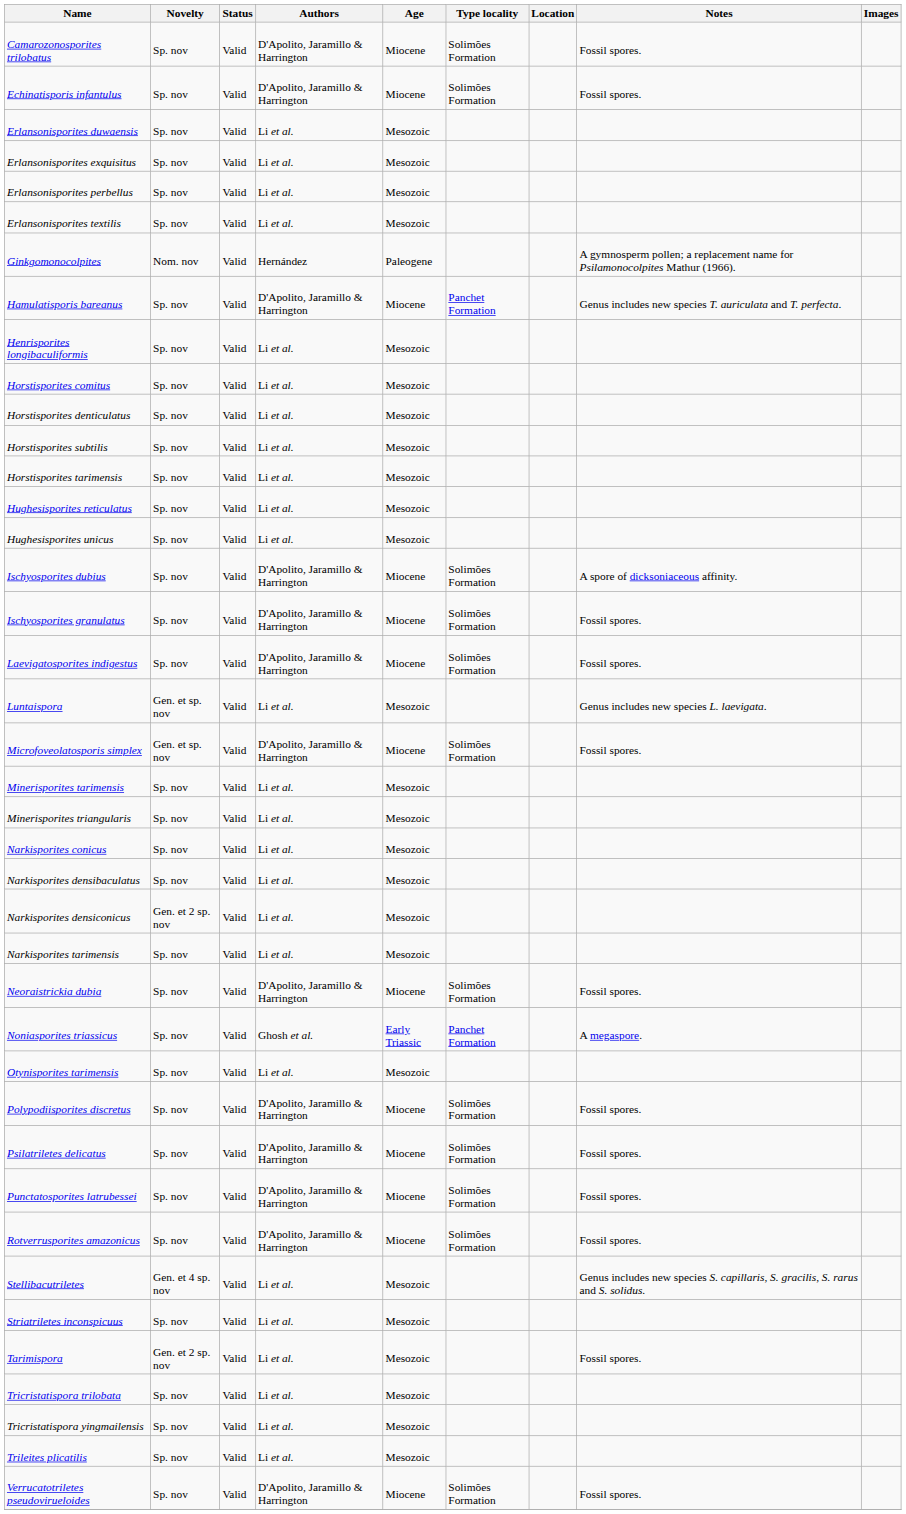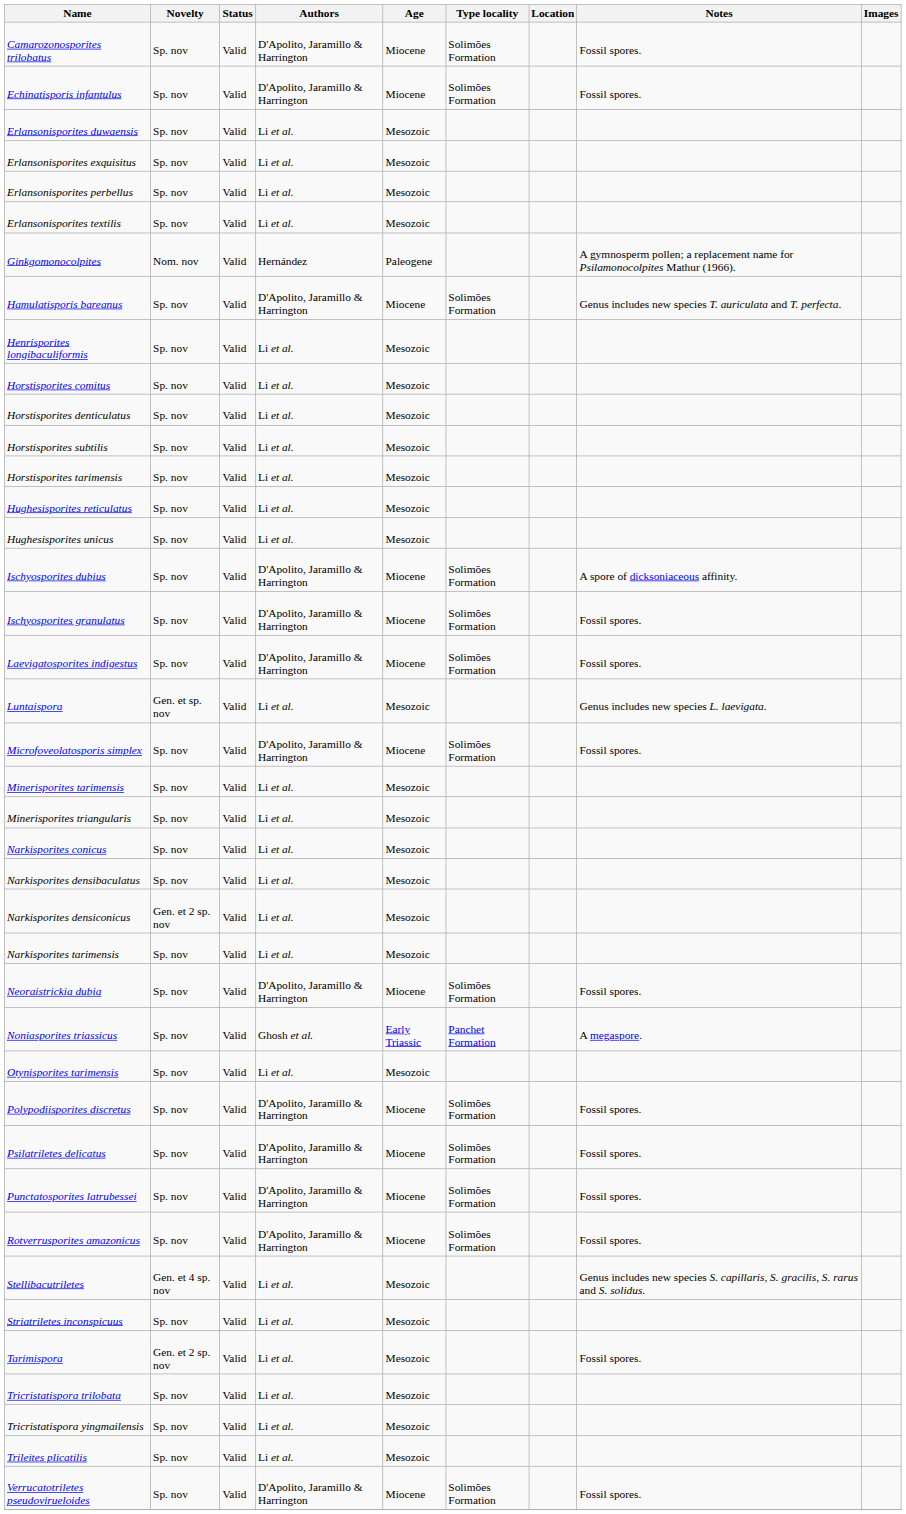 <table class="wikitable sortable" align="center" width="100%">
 <tr>
 <th>Name</th>
 <th>Novelty</th>
 <th>Status</th>
 <th>Authors</th>
 <th>Age</th>
 <th>Type locality</th>
 <th>Location</th>
 <th>Notes</th>
 <th>Images</th>
 </tr>
 <tr>
 <td><br><em><a href='#'>Camarozonosporites trilobatus</a></em></td>
 <td><br>Sp. nov</td>
 <td><br>Valid</td>
 <td><br>D'Apolito, Jaramillo & Harrington</td>
 <td><br>Miocene</td>
 <td><br>Solimões Formation</td>
 <td><br></td>
 <td><br>Fossil spores.</td>
 <td></td>
 </tr>
 <tr>
 <td><br><em><a href='#'>Echinatisporis infantulus</a></em></td>
 <td><br>Sp. nov</td>
 <td><br>Valid</td>
 <td><br>D'Apolito, Jaramillo & Harrington</td>
 <td><br>Miocene</td>
 <td><br>Solimões Formation</td>
 <td><br></td>
 <td><br>Fossil spores.</td>
 <td></td>
 </tr>
 <tr>
 <td><br><em><a href='#'>Erlansonisporites duwaensis</a></em></td>
 <td><br>Sp. nov</td>
 <td><br>Valid</td>
 <td><br>Li <em>et al.</em></td>
 <td><br>Mesozoic</td>
 <td></td>
 <td><br></td>
 <td></td>
 <td></td>
 </tr>
 <tr>
 <td><br><em>Erlansonisporites exquisitus</em></td>
 <td><br>Sp. nov</td>
 <td><br>Valid</td>
 <td><br>Li <em>et al.</em></td>
 <td><br>Mesozoic</td>
 <td></td>
 <td><br></td>
 <td></td>
 <td></td>
 </tr>
 <tr>
 <td><br><em>Erlansonisporites perbellus</em></td>
 <td><br>Sp. nov</td>
 <td><br>Valid</td>
 <td><br>Li <em>et al.</em></td>
 <td><br>Mesozoic</td>
 <td></td>
 <td><br></td>
 <td></td>
 <td></td>
 </tr>
 <tr>
 <td><br><em>Erlansonisporites textilis</em></td>
 <td><br>Sp. nov</td>
 <td><br>Valid</td>
 <td><br>Li <em>et al.</em></td>
 <td><br>Mesozoic</td>
 <td></td>
 <td><br></td>
 <td></td>
 <td></td>
 </tr>
 <tr>
 <td><br><em><a href='#'>Ginkgomonocolpites</a></em></td>
 <td><br>Nom. nov</td>
 <td><br>Valid</td>
 <td><br>Hernández</td>
 <td><br>Paleogene</td>
 <td></td>
 <td><br></td>
 <td><br>A gymnosperm pollen; a replacement name for <em>Psilamonocolpites</em> Mathur (1966).</td>
 <td></td>
 </tr>
 <tr>
 <td><br><em><a href='#'>Hamulatisporis bareanus</a></em></td>
 <td><br>Sp. nov</td>
 <td><br>Valid</td>
 <td><br>D'Apolito, Jaramillo & Harrington</td>
 <td><br>Miocene</td>
-<td><br><a href='#'>Panchet Formation</a></td>
+<td><br>Solimões Formation</td>
 <td><br></td>
 <td><br>Genus includes new species <em>T. auriculata</em> and <em>T. perfecta</em>.</td>
 <td></td>
 </tr>
 <tr>
 <td><br><em><a href='#'>Henrisporites longibaculiformis</a></em></td>
 <td><br>Sp. nov</td>
 <td><br>Valid</td>
 <td><br>Li <em>et al.</em></td>
 <td><br>Mesozoic</td>
 <td></td>
 <td><br></td>
 <td></td>
 <td></td>
 </tr>
 <tr>
 <td><br><em><a href='#'>Horstisporites comitus</a></em></td>
 <td><br>Sp. nov</td>
 <td><br>Valid</td>
 <td><br>Li <em>et al.</em></td>
 <td><br>Mesozoic</td>
 <td></td>
 <td><br></td>
 <td></td>
 <td></td>
 </tr>
 <tr>
 <td><br><em>Horstisporites denticulatus</em></td>
 <td><br>Sp. nov</td>
 <td><br>Valid</td>
 <td><br>Li <em>et al.</em></td>
 <td><br>Mesozoic</td>
 <td></td>
 <td><br></td>
 <td></td>
 <td></td>
 </tr>
 <tr>
 <td><br><em>Horstisporites subtilis</em></td>
 <td><br>Sp. nov</td>
 <td><br>Valid</td>
 <td><br>Li <em>et al.</em></td>
 <td><br>Mesozoic</td>
 <td></td>
 <td><br></td>
 <td></td>
 <td></td>
 </tr>
 <tr>
 <td><br><em>Horstisporites tarimensis</em></td>
 <td><br>Sp. nov</td>
 <td><br>Valid</td>
 <td><br>Li <em>et al.</em></td>
 <td><br>Mesozoic</td>
 <td></td>
 <td><br></td>
 <td></td>
 <td></td>
 </tr>
 <tr>
 <td><br><em><a href='#'>Hughesisporites reticulatus</a></em></td>
 <td><br>Sp. nov</td>
 <td><br>Valid</td>
 <td><br>Li <em>et al.</em></td>
 <td><br>Mesozoic</td>
 <td></td>
 <td><br></td>
 <td></td>
 <td></td>
 </tr>
 <tr>
 <td><br><em>Hughesisporites unicus</em></td>
 <td><br>Sp. nov</td>
 <td><br>Valid</td>
 <td><br>Li <em>et al.</em></td>
 <td><br>Mesozoic</td>
 <td></td>
 <td><br></td>
 <td></td>
 <td></td>
 </tr>
 <tr>
 <td><br><em><a href='#'>Ischyosporites dubius</a></em></td>
 <td><br>Sp. nov</td>
 <td><br>Valid</td>
 <td><br>D'Apolito, Jaramillo & Harrington</td>
 <td><br>Miocene</td>
 <td><br>Solimões Formation</td>
 <td><br></td>
 <td><br>A spore of <a href='#'>dicksoniaceous</a> affinity.</td>
 <td></td>
 </tr>
 <tr>
 <td><br><em><a href='#'>Ischyosporites granulatus</a></em></td>
 <td><br>Sp. nov</td>
 <td><br>Valid</td>
 <td><br>D'Apolito, Jaramillo & Harrington</td>
 <td><br>Miocene</td>
 <td><br>Solimões Formation</td>
 <td><br></td>
 <td><br>Fossil spores.</td>
 <td></td>
 </tr>
 <tr>
 <td><br><em><a href='#'>Laevigatosporites indigestus</a></em></td>
 <td><br>Sp. nov</td>
 <td><br>Valid</td>
 <td><br>D'Apolito, Jaramillo & Harrington</td>
 <td><br>Miocene</td>
 <td><br>Solimões Formation</td>
 <td><br></td>
 <td><br>Fossil spores.</td>
 <td></td>
 </tr>
 <tr>
 <td><br><em><a href='#'>Luntaispora</a></em></td>
 <td><br>Gen. et sp. nov</td>
 <td><br>Valid</td>
 <td><br>Li <em>et al.</em></td>
 <td><br>Mesozoic</td>
 <td></td>
 <td><br></td>
 <td><br>Genus includes new species <em>L. laevigata</em>.</td>
 <td></td>
 </tr>
 <tr>
 <td><br><em><a href='#'>Microfoveolatosporis simplex</a></em></td>
-<td><br>Gen. et sp. nov</td>
+<td><br>Sp. nov</td>
 <td><br>Valid</td>
 <td><br>D'Apolito, Jaramillo & Harrington</td>
 <td><br>Miocene</td>
 <td><br>Solimões Formation</td>
 <td><br></td>
 <td><br>Fossil spores.</td>
 <td></td>
 </tr>
 <tr>
 <td><br><em><a href='#'>Minerisporites tarimensis</a></em></td>
 <td><br>Sp. nov</td>
 <td><br>Valid</td>
 <td><br>Li <em>et al.</em></td>
 <td><br>Mesozoic</td>
 <td></td>
 <td><br></td>
 <td></td>
 <td></td>
 </tr>
 <tr>
 <td><br><em>Minerisporites triangularis</em></td>
 <td><br>Sp. nov</td>
 <td><br>Valid</td>
 <td><br>Li <em>et al.</em></td>
 <td><br>Mesozoic</td>
 <td></td>
 <td><br></td>
 <td></td>
 <td></td>
 </tr>
 <tr>
 <td><br><em><a href='#'>Narkisporites conicus</a></em></td>
 <td><br>Sp. nov</td>
 <td><br>Valid</td>
 <td><br>Li <em>et al.</em></td>
 <td><br>Mesozoic</td>
 <td></td>
 <td><br></td>
 <td></td>
 <td></td>
 </tr>
 <tr>
 <td><br><em>Narkisporites densibaculatus</em></td>
 <td><br>Sp. nov</td>
 <td><br>Valid</td>
 <td><br>Li <em>et al.</em></td>
 <td><br>Mesozoic</td>
 <td></td>
 <td><br></td>
 <td></td>
 <td></td>
 </tr>
 <tr>
 <td><br><em>Narkisporites densiconicus</em></td>
 <td><br>Gen. et 2 sp. nov</td>
 <td><br>Valid</td>
 <td><br>Li <em>et al.</em></td>
 <td><br>Mesozoic</td>
 <td></td>
 <td><br></td>
 <td></td>
 <td></td>
 </tr>
 <tr>
 <td><br><em>Narkisporites tarimensis</em></td>
 <td><br>Sp. nov</td>
 <td><br>Valid</td>
 <td><br>Li <em>et al.</em></td>
 <td><br>Mesozoic</td>
 <td></td>
 <td><br></td>
 <td></td>
 <td></td>
 </tr>
 <tr>
 <td><br><em><a href='#'>Neoraistrickia dubia</a></em></td>
 <td><br>Sp. nov</td>
 <td><br>Valid</td>
 <td><br>D'Apolito, Jaramillo & Harrington</td>
 <td><br>Miocene</td>
 <td><br>Solimões Formation</td>
 <td><br></td>
 <td><br>Fossil spores.</td>
 <td></td>
 </tr>
 <tr>
 <td><br><em><a href='#'>Noniasporites triassicus</a></em></td>
 <td><br>Sp. nov</td>
 <td><br>Valid</td>
 <td><br>Ghosh <em>et al.</em></td>
 <td><br><a href='#'>Early Triassic</a></td>
 <td><br><a href='#'>Panchet Formation</a></td>
 <td><br></td>
 <td><br>A <a href='#'>megaspore</a>.</td>
 <td></td>
 </tr>
 <tr>
 <td><br><em><a href='#'>Otynisporites tarimensis</a></em></td>
 <td><br>Sp. nov</td>
 <td><br>Valid</td>
 <td><br>Li <em>et al.</em></td>
 <td><br>Mesozoic</td>
 <td></td>
 <td><br></td>
 <td></td>
 <td></td>
 </tr>
 <tr>
 <td><br><em><a href='#'>Polypodiisporites discretus</a></em></td>
 <td><br>Sp. nov</td>
 <td><br>Valid</td>
 <td><br>D'Apolito, Jaramillo & Harrington</td>
 <td><br>Miocene</td>
 <td><br>Solimões Formation</td>
 <td><br></td>
 <td><br>Fossil spores.</td>
 <td></td>
 </tr>
 <tr>
 <td><br><em><a href='#'>Psilatriletes delicatus</a></em></td>
 <td><br>Sp. nov</td>
 <td><br>Valid</td>
 <td><br>D'Apolito, Jaramillo & Harrington</td>
 <td><br>Miocene</td>
 <td><br>Solimões Formation</td>
 <td><br></td>
 <td><br>Fossil spores.</td>
 <td></td>
 </tr>
 <tr>
 <td><br><em><a href='#'>Punctatosporites latrubessei</a></em></td>
 <td><br>Sp. nov</td>
 <td><br>Valid</td>
 <td><br>D'Apolito, Jaramillo & Harrington</td>
 <td><br>Miocene</td>
 <td><br>Solimões Formation</td>
 <td><br></td>
 <td><br>Fossil spores.</td>
 <td></td>
 </tr>
 <tr>
 <td><br><em><a href='#'>Rotverrusporites amazonicus</a></em></td>
 <td><br>Sp. nov</td>
 <td><br>Valid</td>
 <td><br>D'Apolito, Jaramillo & Harrington</td>
 <td><br>Miocene</td>
 <td><br>Solimões Formation</td>
 <td><br></td>
 <td><br>Fossil spores.</td>
 <td></td>
 </tr>
 <tr>
 <td><br><em><a href='#'>Stellibacutriletes</a></em></td>
 <td><br>Gen. et 4 sp. nov</td>
 <td><br>Valid</td>
 <td><br>Li <em>et al.</em></td>
 <td><br>Mesozoic</td>
 <td></td>
 <td><br></td>
 <td><br>Genus includes new species <em>S. capillaris</em>, <em>S. gracilis</em>, <em>S. rarus</em> and <em>S. solidus</em>.</td>
 <td></td>
 </tr>
 <tr>
 <td><br><em><a href='#'>Striatriletes inconspicuus</a></em></td>
 <td><br>Sp. nov</td>
 <td><br>Valid</td>
 <td><br>Li <em>et al.</em></td>
 <td><br>Mesozoic</td>
 <td></td>
 <td><br></td>
 <td></td>
 <td></td>
 </tr>
 <tr>
 <td><br><em><a href='#'>Tarimispora</a></em></td>
 <td><br>Gen. et 2 sp. nov</td>
 <td><br>Valid</td>
 <td><br>Li <em>et al.</em></td>
 <td><br>Mesozoic</td>
 <td></td>
 <td><br></td>
 <td><br>Fossil spores.</td>
 <td></td>
 </tr>
 <tr>
 <td><br><em><a href='#'>Tricristatispora trilobata</a></em></td>
 <td><br>Sp. nov</td>
 <td><br>Valid</td>
 <td><br>Li <em>et al.</em></td>
 <td><br>Mesozoic</td>
 <td></td>
 <td><br></td>
 <td></td>
 <td></td>
 </tr>
 <tr>
 <td><br><em>Tricristatispora yingmailensis</em></td>
 <td><br>Sp. nov</td>
 <td><br>Valid</td>
 <td><br>Li <em>et al.</em></td>
 <td><br>Mesozoic</td>
 <td></td>
 <td><br></td>
 <td></td>
 <td></td>
 </tr>
 <tr>
 <td><br><em><a href='#'>Trileites plicatilis</a></em></td>
 <td><br>Sp. nov</td>
 <td><br>Valid</td>
 <td><br>Li <em>et al.</em></td>
 <td><br>Mesozoic</td>
 <td></td>
 <td><br></td>
 <td></td>
 <td></td>
 </tr>
 <tr>
 <td><br><em><a href='#'>Verrucatotriletes pseudovirueloides</a></em></td>
 <td><br>Sp. nov</td>
 <td><br>Valid</td>
 <td><br>D'Apolito, Jaramillo & Harrington</td>
 <td><br>Miocene</td>
 <td><br>Solimões Formation</td>
 <td><br></td>
 <td><br>Fossil spores.</td>
 <td></td>
 </tr>
 <tr>
 </tr>
 </table>
